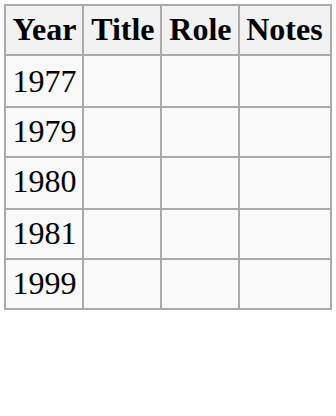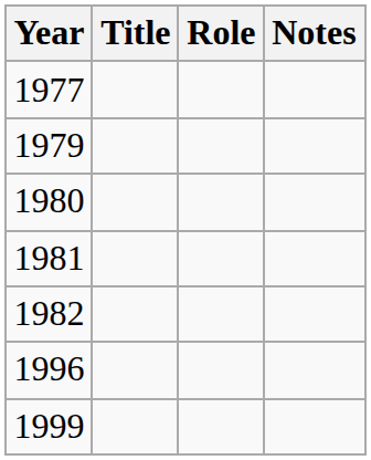 <table class="wikitable sortable">
 <tr>
 <th>Year</th>
 <th>Title</th>
 <th>Role</th>
 <th class="unsortable">Notes</th>
 </tr>
 <tr>
 <td>1977</td>
 <td><em></em></td>
 <td></td>
 </tr>
 <tr>
 <td>1979</td>
 <td><em></em></td>
 <td></td>
 <td></td>
 </tr>
 <tr>
 <td>1980</td>
 <td><em></em></td>
 <td></td>
 <td></td>
 </tr>
 <tr>
 <td>1981</td>
 <td><em></em></td>
 <td></td>
 <td></td>
 </tr>
 <tr>
+<td>1982</td>
+<td><em></em></td>
+<td></td>
+<td></td>
+</tr>
+<tr>
+<td>1996</td>
+<td><em></em></td>
+<td></td>
+<td></td>
+</tr>
+<tr>
 <td>1999</td>
 <td><em></em></td>
 <td></td>
 <td></td>
 </tr>
 </table>
